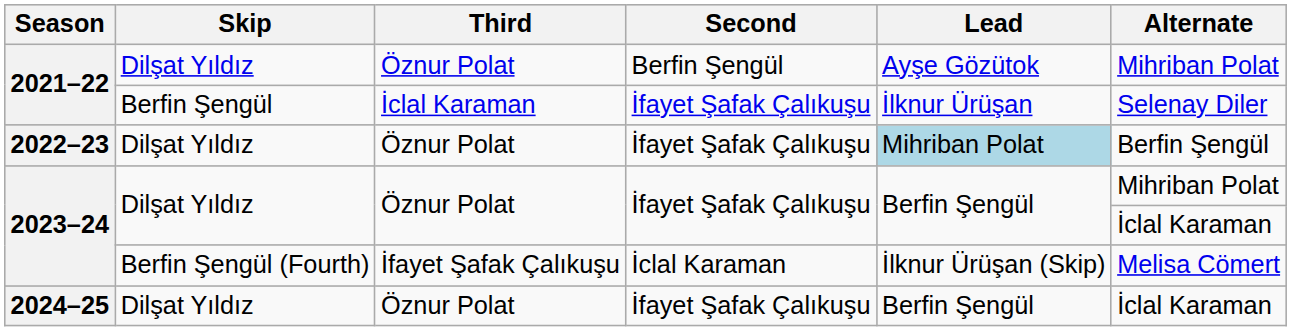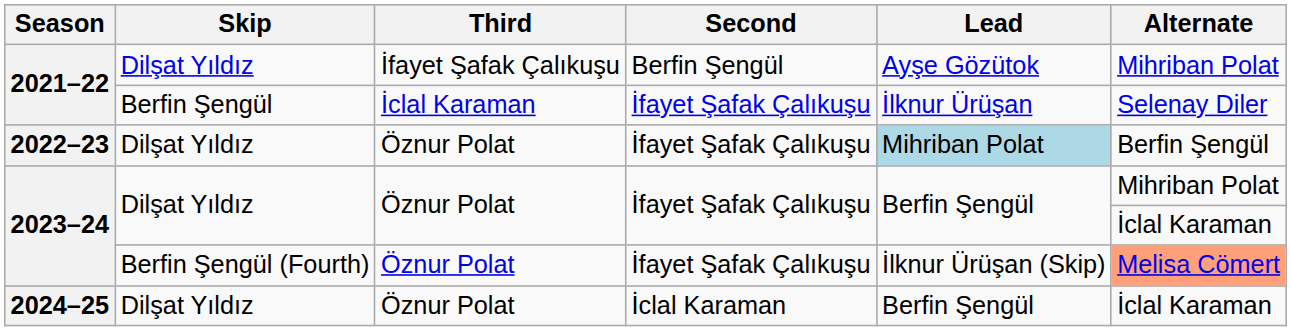 <table class="wikitable">
 <tr>
 <th scope="col">Season</th>
 <th scope="col">Skip</th>
 <th scope="col">Third</th>
 <th scope="col">Second</th>
 <th scope="col">Lead</th>
 <th scope="col">Alternate</th>
 </tr>
 <tr>
 <th scope="row" rowspan=2>2021–22</th>
 <td><a href='#'>Dilşat Yıldız</a></td>
-<td><a href='#'>Öznur Polat</a></td>
+<td>İfayet Şafak Çalıkuşu</td>
 <td>Berfin Şengül</td>
 <td><a href='#'>Ayşe Gözütok</a></td>
 <td><a href='#'>Mihriban Polat</a></td>
 </tr>
 <tr>
 <td>Berfin Şengül</td>
 <td><a href='#'>İclal Karaman</a></td>
 <td><a href='#'>İfayet Şafak Çalıkuşu</a></td>
 <td><a href='#'>İlknur Ürüşan</a></td>
 <td><a href='#'>Selenay Diler</a></td>
 </tr>
 <tr>
 <th scope="row">2022–23</th>
 <td>Dilşat Yıldız</td>
 <td>Öznur Polat</td>
 <td>İfayet Şafak Çalıkuşu</td>
 <td style="background: lightblue;">Mihriban Polat</td>
 <td>Berfin Şengül</td>
 </tr>
 <tr>
 <th scope="row" rowspan=3>2023–24</th>
 <td rowspan=2>Dilşat Yıldız</td>
 <td rowspan=2>Öznur Polat</td>
 <td rowspan=2>İfayet Şafak Çalıkuşu</td>
 <td rowspan=2>Berfin Şengül</td>
 <td>Mihriban Polat</td>
 </tr>
 <tr>
 <td>İclal Karaman</td>
 </tr>
 <tr>
 <td>Berfin Şengül (Fourth)</td>
+<td><a href='#'>Öznur Polat</a></td>
 <td>İfayet Şafak Çalıkuşu</td>
-<td>İclal Karaman</td>
 <td>İlknur Ürüşan (Skip)</td>
-<td><a href='#'>Melisa Cömert</a></td>
+<td style="background: lightsalmon;"><a href='#'>Melisa Cömert</a></td>
 </tr>
 <tr>
 <th scope="row">2024–25</th>
 <td>Dilşat Yıldız</td>
 <td>Öznur Polat</td>
-<td>İfayet Şafak Çalıkuşu</td>
+<td>İclal Karaman</td>
 <td>Berfin Şengül</td>
 <td>İclal Karaman</td>
 </tr>
 </table>
